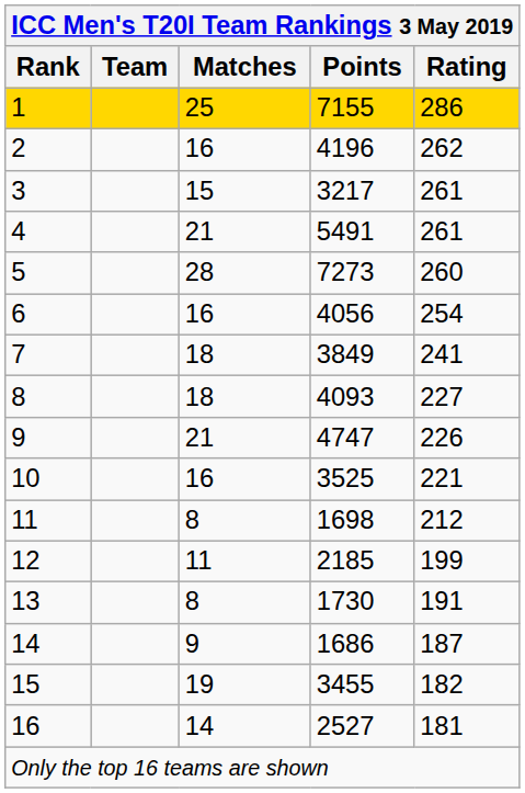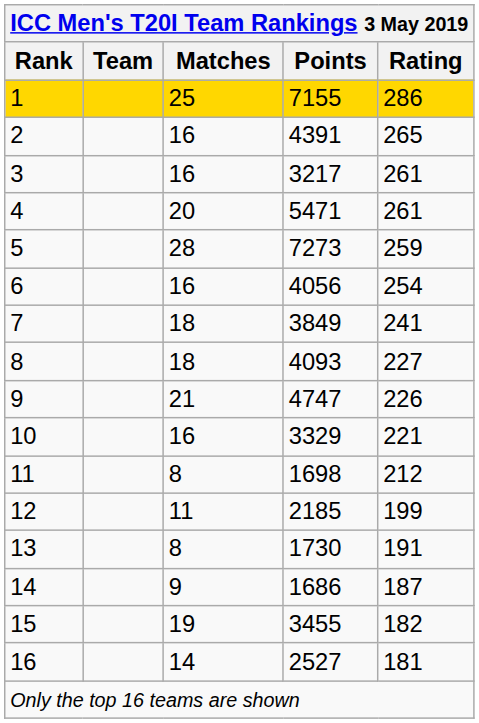 <table class="wikitable" stp;">
 <tr>
 <th colspan="5"><a href='#'>ICC Men's T20I Team Rankings</a> <small>3 May 2019</small></th>
 </tr>
 <tr>
 <th>Rank</th>
 <th>Team</th>
 <th>Matches</th>
 <th>Points</th>
 <th>Rating</th>
 </tr>
 <tr style="background:gold">
 <td>1</td>
 <td style=text-align:left;></td>
 <td>25</td>
 <td>7155</td>
 <td>286</td>
 </tr>
 <tr>
 <td>2</td>
 <td style=text-align:left;></td>
 <td>16</td>
-<td>4196</td>
-<td>262</td>
+<td>4391</td>
+<td>265</td>
 </tr>
 <tr>
 <td>3</td>
 <td style=text-align:left;></td>
-<td>15</td>
+<td>16</td>
 <td>3217</td>
 <td>261</td>
 </tr>
 <tr>
 <td>4</td>
 <td style=text-align:left;></td>
-<td>21</td>
-<td>5491</td>
+<td>20</td>
+<td>5471</td>
 <td>261</td>
 </tr>
 <tr>
 <td>5</td>
 <td style=text-align:left;></td>
 <td>28</td>
 <td>7273</td>
-<td>260</td>
+<td>259</td>
 </tr>
 <tr>
 <td>6</td>
 <td style=text-align:left;></td>
 <td>16</td>
 <td>4056</td>
 <td>254</td>
 </tr>
 <tr>
 <td>7</td>
 <td style=text-align:left;></td>
 <td>18</td>
 <td>3849</td>
 <td>241</td>
 </tr>
 <tr>
 <td>8</td>
 <td style=text-align:left;></td>
 <td>18</td>
 <td>4093</td>
 <td>227</td>
 </tr>
 <tr>
 <td>9</td>
 <td style=text-align:left;></td>
 <td>21</td>
 <td>4747</td>
 <td>226</td>
 </tr>
 <tr>
 <td>10</td>
 <td style=text-align:left;></td>
 <td>16</td>
-<td>3525</td>
+<td>3329</td>
 <td>221</td>
 </tr>
 <tr>
 <td>11</td>
 <td style=text-align:left;></td>
 <td>8</td>
 <td>1698</td>
 <td>212</td>
 </tr>
 <tr>
 <td>12</td>
 <td style=text-align:left;></td>
 <td>11</td>
 <td>2185</td>
 <td>199</td>
 </tr>
 <tr>
 <td>13</td>
 <td style=text-align:left;></td>
 <td>8</td>
 <td>1730</td>
 <td>191</td>
 </tr>
 <tr>
 <td>14</td>
 <td style=text-align:left;></td>
 <td>9</td>
 <td>1686</td>
 <td>187</td>
 </tr>
 <tr>
 <td>15</td>
 <td style=text-align:left;></td>
 <td>19</td>
 <td>3455</td>
 <td>182</td>
 </tr>
 <tr>
 <td>16</td>
 <td style=text-align:left;></td>
 <td>14</td>
 <td>2527</td>
 <td>181</td>
 </tr>
 <tr>
 <td colspan="5"><small><em>Only the top 16 teams are shown</em></small></td>
 </tr>
 </table>
